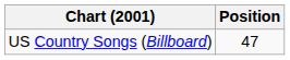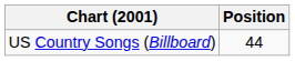 <table class="wikitable sortable">
 <tr>
 <th scope="col">Chart (2001)</th>
 <th scope="col">Position</th>
 </tr>
 <tr>
 <td>US <a href='#'>Country Songs</a> (<em><a href='#'>Billboard</a></em>)</td>
-<td align="center">47</td>
+<td align="center">44</td>
 </tr>
 </table>
